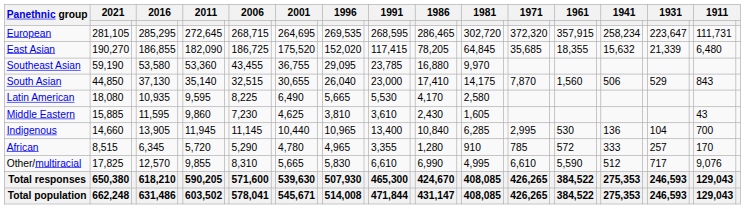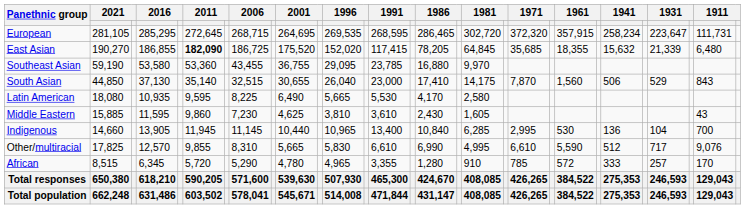 <table class="wikitable mw-datatable">
 <tr>
 <th rowspan="2"><a href='#'>Panethnic</a> group</th>
 <th colspan="2">2021</th>
 <th colspan="2">2016</th>
 <th colspan="2">2011</th>
 <th colspan="2">2006</th>
 <th colspan="2">2001</th>
 <th colspan="2">1996</th>
 <th colspan="2">1991</th>
 <th colspan="2">1986</th>
 <th colspan="2">1981</th>
 <th colspan="2">1971</th>
 <th colspan="2">1961</th>
 <th colspan="2">1941</th>
 <th colspan="2">1931</th>
 <th colspan="2">1911</th>
 </tr>
 <tr>
 <th><a href='#'></a></th>
 <th></th>
 <th></th>
 <th></th>
 <th></th>
 <th></th>
 <th></th>
 <th></th>
 <th></th>
 <th></th>
 <th></th>
 <th></th>
 <th></th>
 <th></th>
 <th></th>
 <th></th>
 <th></th>
 <th></th>
 <th></th>
 <th></th>
 <th></th>
 <th></th>
 <th></th>
 <th></th>
 <th></th>
 <th></th>
 <th></th>
 <th></th>
 </tr>
 <tr>
 <td><a href='#'>European</a></td>
 <td>281,105</td>
 <td></td>
 <td>285,295</td>
 <td></td>
 <td>272,645</td>
 <td></td>
 <td>268,715</td>
 <td></td>
 <td>264,695</td>
 <td></td>
 <td>269,535</td>
 <td></td>
 <td>268,595</td>
 <td></td>
 <td>286,465</td>
 <td></td>
 <td>302,720</td>
 <td></td>
 <td>372,320</td>
 <td></td>
 <td>357,915</td>
 <td></td>
 <td>258,234</td>
 <td></td>
 <td>223,647</td>
 <td></td>
 <td>111,731</td>
 <td></td>
 </tr>
 <tr>
 <td><a href='#'>East Asian</a></td>
 <td>190,270</td>
 <td></td>
 <td>186,855</td>
 <td></td>
-<td>182,090</td>
+<td><strong>182,090</strong></td>
 <td></td>
 <td>186,725</td>
 <td></td>
 <td>175,520</td>
 <td></td>
 <td>152,020</td>
 <td></td>
 <td>117,415</td>
 <td></td>
 <td>78,205</td>
 <td></td>
 <td>64,845</td>
 <td></td>
 <td>35,685</td>
 <td></td>
 <td>18,355</td>
 <td></td>
 <td>15,632</td>
 <td></td>
 <td>21,339</td>
 <td></td>
 <td>6,480</td>
 <td></td>
 </tr>
 <tr>
 <td><a href='#'>Southeast Asian</a></td>
 <td>59,190</td>
 <td></td>
 <td>53,580</td>
 <td></td>
 <td>53,360</td>
 <td></td>
 <td>43,455</td>
 <td></td>
 <td>36,755</td>
 <td></td>
 <td>29,095</td>
 <td></td>
 <td>23,785</td>
 <td></td>
 <td>16,880</td>
 <td></td>
 <td>9,970</td>
 <td></td>
 <td></td>
 <td></td>
 <td></td>
 <td></td>
 <td></td>
 <td></td>
 <td></td>
 <td></td>
 <td></td>
 <td></td>
 </tr>
 <tr>
 <td><a href='#'>South Asian</a></td>
 <td>44,850</td>
 <td></td>
 <td>37,130</td>
 <td></td>
 <td>35,140</td>
 <td></td>
 <td>32,515</td>
 <td></td>
 <td>30,655</td>
 <td></td>
 <td>26,040</td>
 <td></td>
 <td>23,000</td>
 <td></td>
 <td>17,410</td>
 <td></td>
 <td>14,175</td>
 <td></td>
 <td>7,870</td>
 <td></td>
 <td>1,560</td>
 <td></td>
 <td>506</td>
 <td></td>
 <td>529</td>
 <td></td>
 <td>843</td>
 <td></td>
 </tr>
 <tr>
 <td><a href='#'>Latin American</a></td>
 <td>18,080</td>
 <td></td>
 <td>10,935</td>
 <td></td>
 <td>9,595</td>
 <td></td>
 <td>8,225</td>
 <td></td>
 <td>6,490</td>
 <td></td>
 <td>5,665</td>
 <td></td>
 <td>5,530</td>
 <td></td>
 <td>4,170</td>
 <td></td>
 <td>2,580</td>
 <td></td>
 <td></td>
 <td></td>
 <td></td>
 <td></td>
 <td></td>
 <td></td>
 <td></td>
 <td></td>
 <td></td>
 <td></td>
 </tr>
 <tr>
 <td><a href='#'>Middle Eastern</a></td>
 <td>15,885</td>
 <td></td>
 <td>11,595</td>
 <td></td>
 <td>9,860</td>
 <td></td>
 <td>7,230</td>
 <td></td>
 <td>4,625</td>
 <td></td>
 <td>3,810</td>
 <td></td>
 <td>3,610</td>
 <td></td>
 <td>2,430</td>
 <td></td>
 <td>1,605</td>
 <td></td>
 <td></td>
 <td></td>
 <td></td>
 <td></td>
 <td></td>
 <td></td>
 <td></td>
 <td></td>
 <td>43</td>
 <td></td>
 </tr>
 <tr>
 <td><a href='#'>Indigenous</a></td>
 <td>14,660</td>
 <td></td>
 <td>13,905</td>
 <td></td>
 <td>11,945</td>
 <td></td>
 <td>11,145</td>
 <td></td>
 <td>10,440</td>
 <td></td>
 <td>10,965</td>
 <td></td>
 <td>13,400</td>
 <td></td>
 <td>10,840</td>
 <td></td>
 <td>6,285</td>
 <td></td>
 <td>2,995</td>
 <td></td>
 <td>530</td>
 <td></td>
 <td>136</td>
 <td></td>
 <td>104</td>
 <td></td>
 <td>700</td>
 <td></td>
 </tr>
 <tr>
+<td>Other/<a href='#'>multiracial</a></td>
+<td>17,825</td>
+<td></td>
+<td>12,570</td>
+<td></td>
+<td>9,855</td>
+<td></td>
+<td>8,310</td>
+<td></td>
+<td>5,665</td>
+<td></td>
+<td>5,830</td>
+<td></td>
+<td>6,610</td>
+<td></td>
+<td>6,990</td>
+<td></td>
+<td>4,995</td>
+<td></td>
+<td>6,610</td>
+<td></td>
+<td>5,590</td>
+<td></td>
+<td>512</td>
+<td></td>
+<td>717</td>
+<td></td>
+<td>9,076</td>
+<td></td>
+</tr>
+<tr>
 <td><a href='#'>African</a></td>
 <td>8,515</td>
 <td></td>
 <td>6,345</td>
 <td></td>
 <td>5,720</td>
 <td></td>
 <td>5,290</td>
 <td></td>
 <td>4,780</td>
 <td></td>
 <td>4,965</td>
 <td></td>
 <td>3,355</td>
 <td></td>
 <td>1,280</td>
 <td></td>
 <td>910</td>
 <td></td>
 <td>785</td>
 <td></td>
 <td>572</td>
 <td></td>
 <td>333</td>
 <td></td>
 <td>257</td>
 <td></td>
 <td>170</td>
-<td></td>
-</tr>
-<tr>
-<td>Other/<a href='#'>multiracial</a></td>
-<td>17,825</td>
-<td></td>
-<td>12,570</td>
-<td></td>
-<td>9,855</td>
-<td></td>
-<td>8,310</td>
-<td></td>
-<td>5,665</td>
-<td></td>
-<td>5,830</td>
-<td></td>
-<td>6,610</td>
-<td></td>
-<td>6,990</td>
-<td></td>
-<td>4,995</td>
-<td></td>
-<td>6,610</td>
-<td></td>
-<td>5,590</td>
-<td></td>
-<td>512</td>
-<td></td>
-<td>717</td>
-<td></td>
-<td>9,076</td>
 <td></td>
 </tr>
 <tr>
 <th>Total responses</th>
 <th>650,380</th>
 <th></th>
 <th>618,210</th>
 <th></th>
 <th>590,205</th>
 <th></th>
 <th>571,600</th>
 <th></th>
 <th>539,630</th>
 <th></th>
 <th>507,930</th>
 <th></th>
 <th>465,300</th>
 <th></th>
 <th>424,670</th>
 <th></th>
 <th>408,085</th>
 <th></th>
 <th>426,265</th>
 <th></th>
 <th>384,522</th>
 <th></th>
 <th>275,353</th>
 <th></th>
 <th>246,593</th>
 <th></th>
 <th>129,043</th>
 <th></th>
 </tr>
 <tr>
 <th>Total population</th>
 <th>662,248</th>
 <th></th>
 <th>631,486</th>
 <th></th>
 <th>603,502</th>
 <th></th>
 <th>578,041</th>
 <th></th>
 <th>545,671</th>
 <th></th>
 <th>514,008</th>
 <th></th>
 <th>471,844</th>
 <th></th>
 <th>431,147</th>
 <th></th>
 <th>408,085</th>
 <th></th>
 <th>426,265</th>
 <th></th>
 <th>384,522</th>
 <th></th>
 <th>275,353</th>
 <th></th>
 <th>246,593</th>
 <th></th>
 <th>129,043</th>
 <th></th>
 </tr>
 </table>
